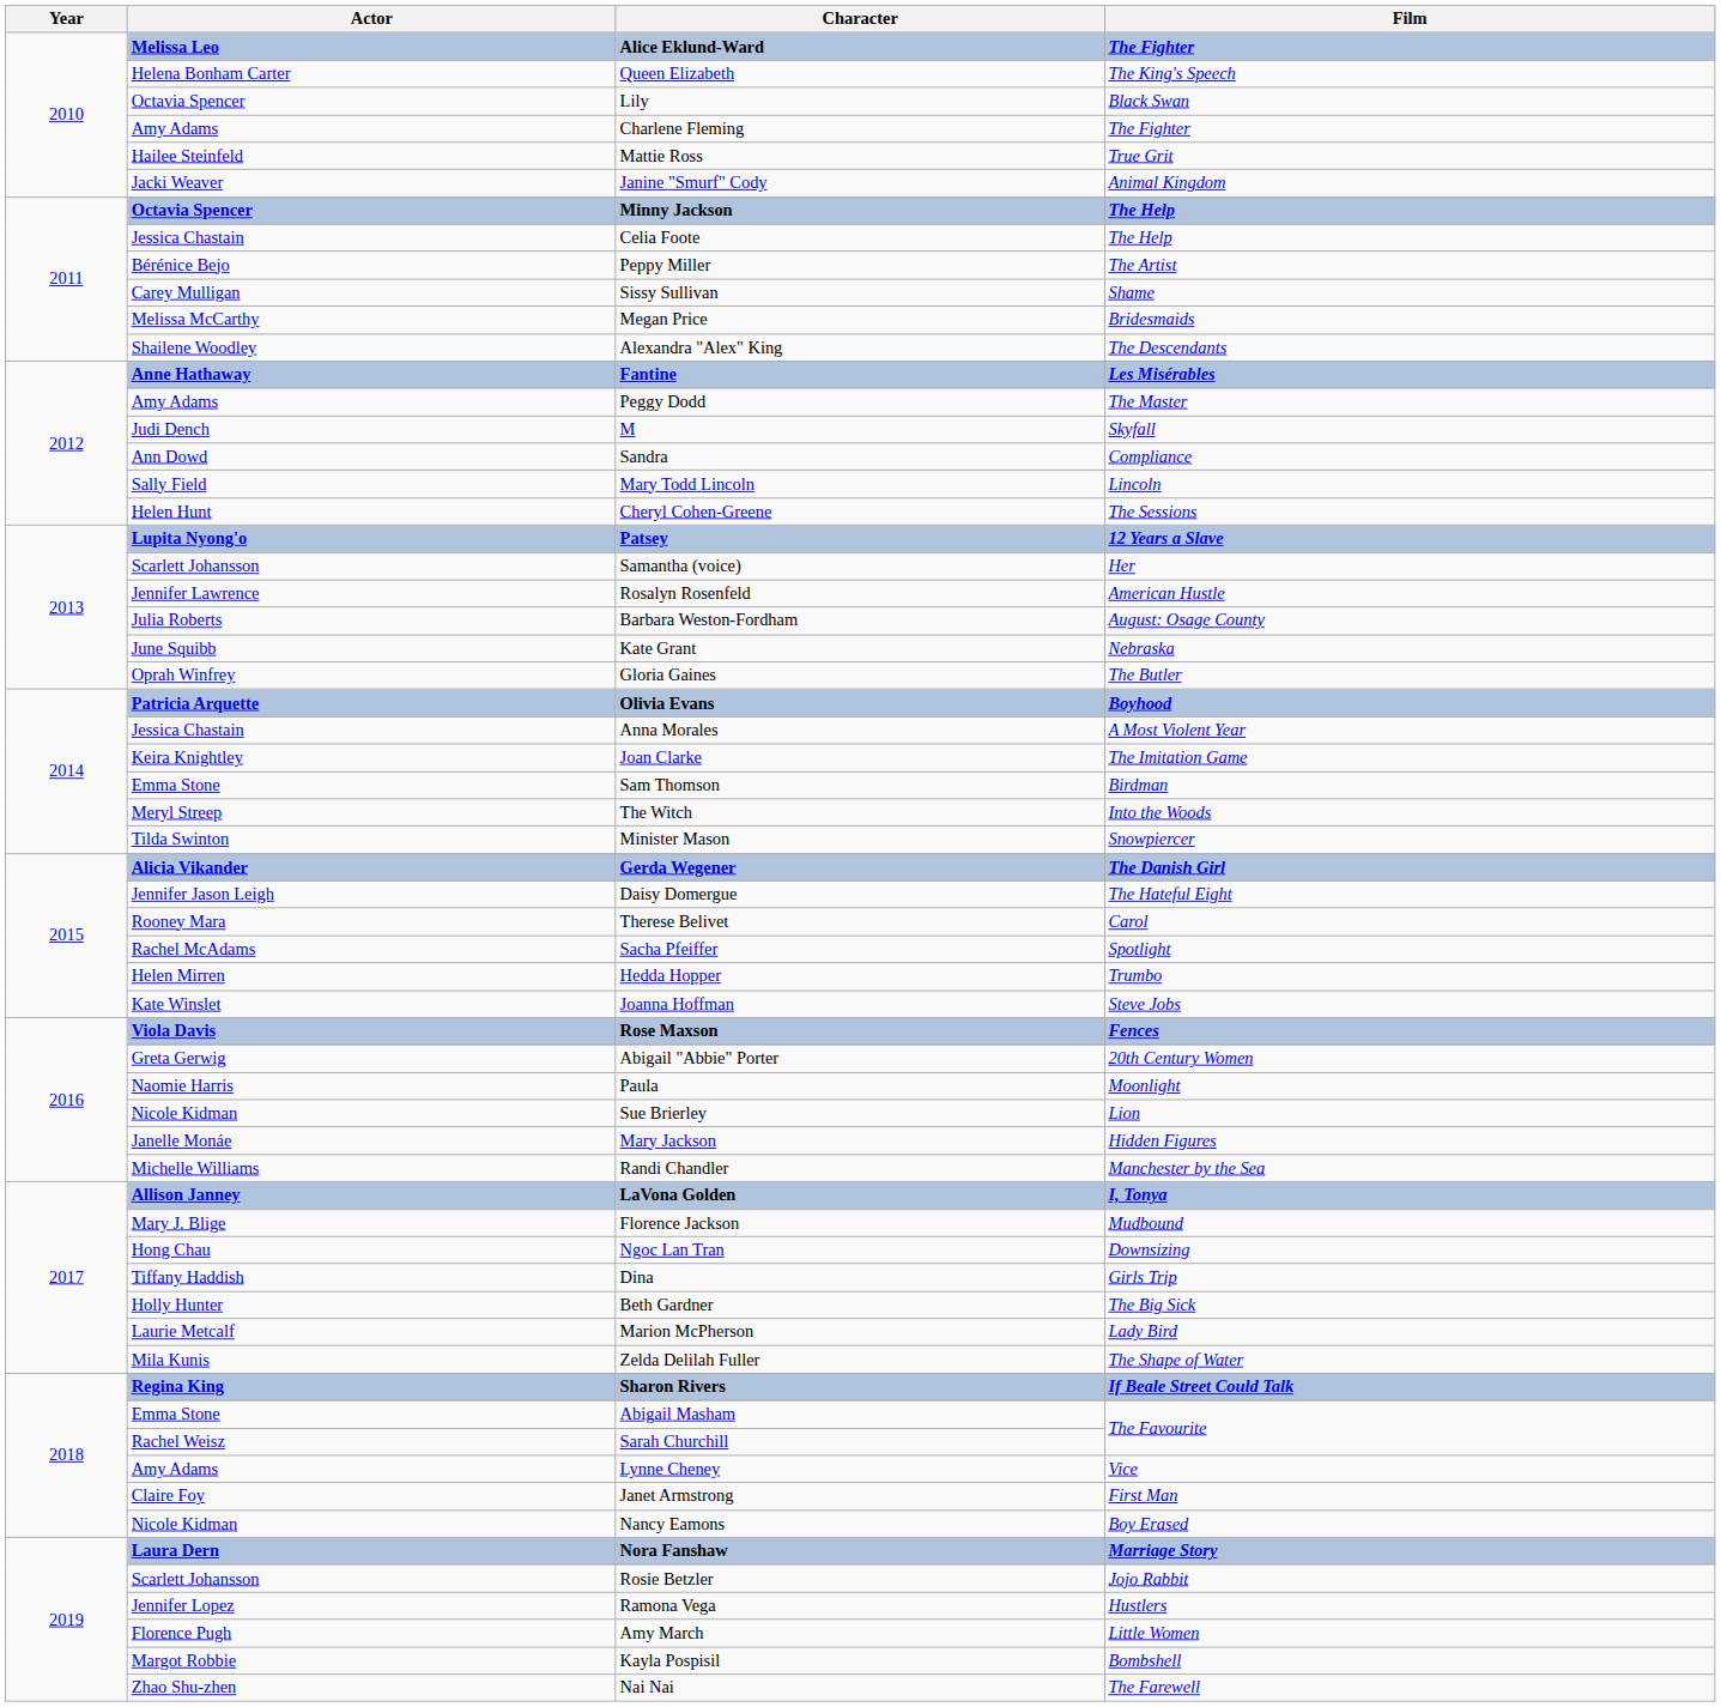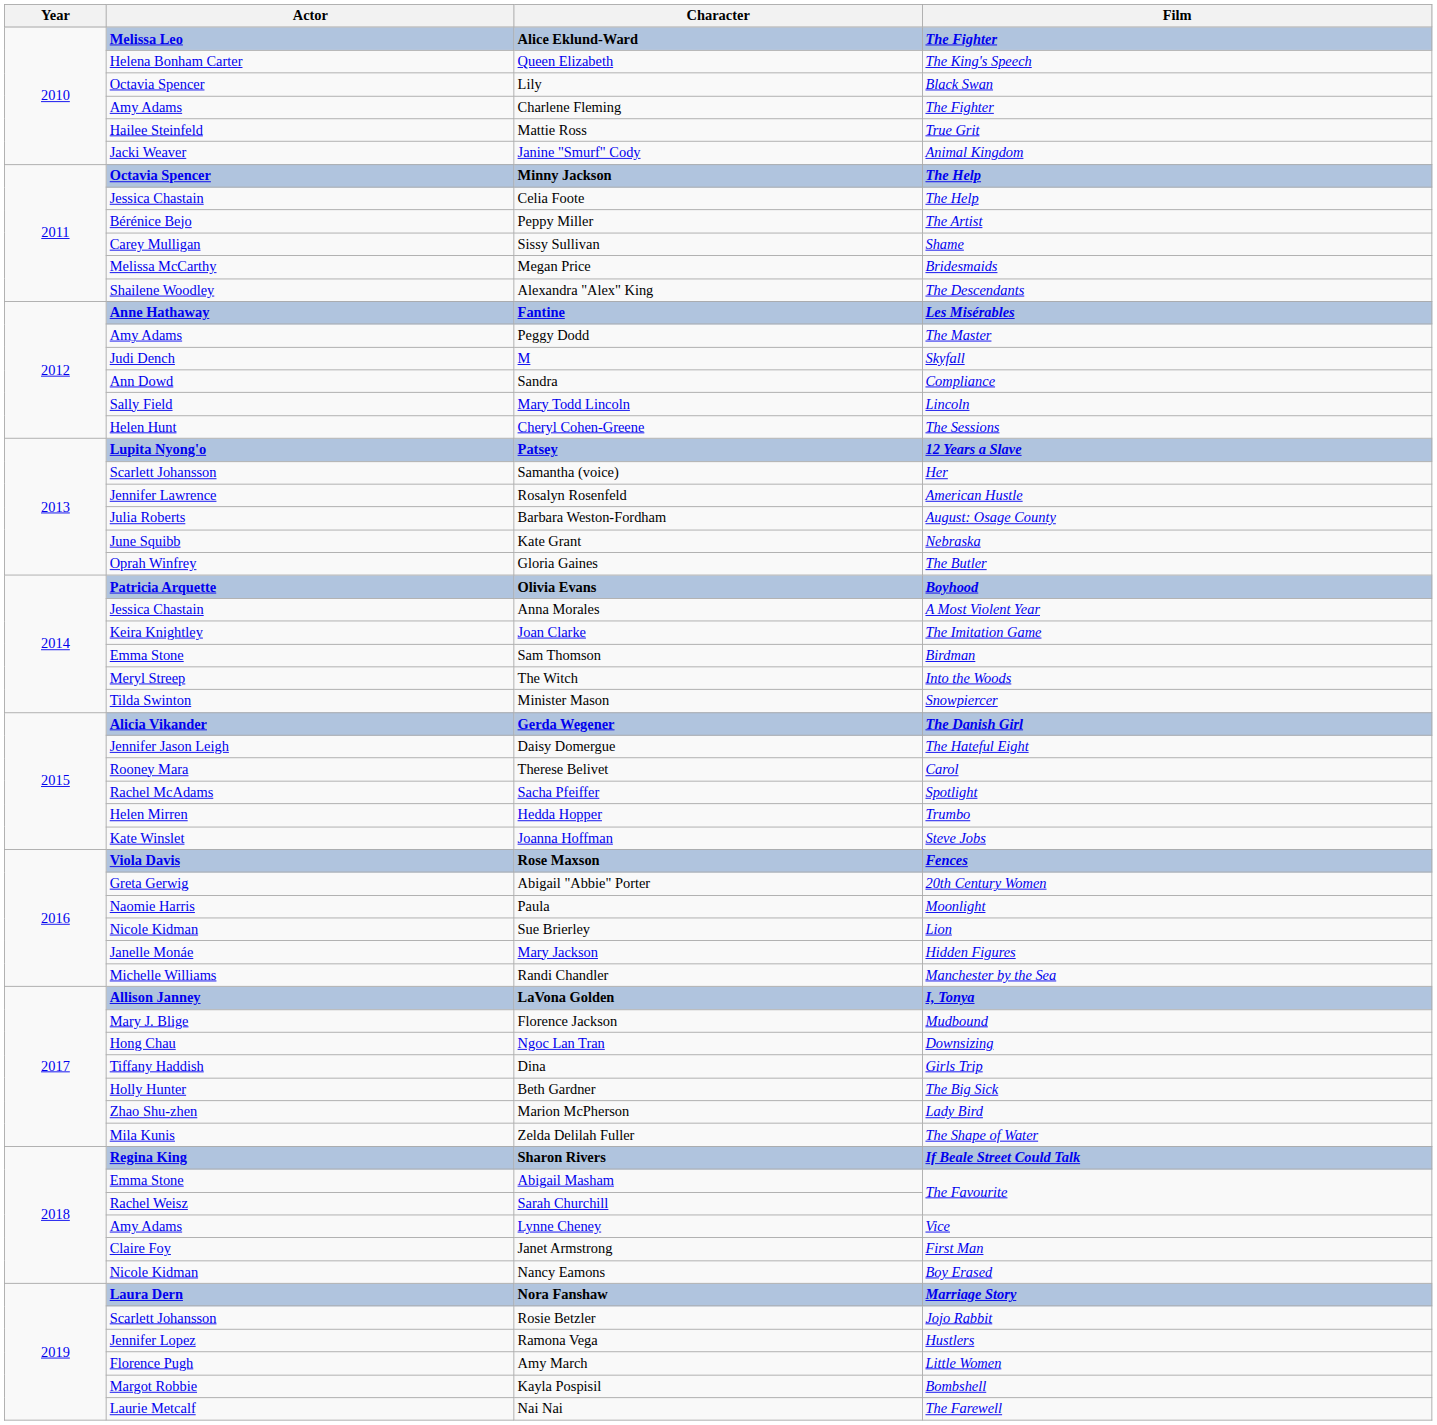 <table class="wikitable" width="80%">
 <tr style="background:#bebebe;">
 <th style="width:5%;">Year</th>
 <th style="width:20%;">Actor</th>
 <th style="width:20%;">Character</th>
 <th style="width:25%;">Film</th>
 </tr>
 <tr>
 <td rowspan="6" style="text-align:center;"><a href='#'>2010</a><br></td>
 <td style="background:#B0C4DE;"><strong><a href='#'>Melissa Leo</a></strong></td>
 <td style="background:#B0C4DE;"><strong>Alice Eklund-Ward</strong></td>
 <td style="background:#B0C4DE;"><strong><em><a href='#'>The Fighter</a></em></strong></td>
 </tr>
 <tr>
 <td><a href='#'>Helena Bonham Carter</a></td>
 <td><a href='#'>Queen Elizabeth</a></td>
 <td><em><a href='#'>The King's Speech</a></em></td>
 </tr>
 <tr>
 <td><a href='#'>Octavia Spencer</a></td>
 <td>Lily</td>
 <td><em><a href='#'>Black Swan</a></em></td>
 </tr>
 <tr>
 <td><a href='#'>Amy Adams</a></td>
 <td>Charlene Fleming</td>
 <td><em><a href='#'>The Fighter</a></em></td>
 </tr>
 <tr>
 <td><a href='#'>Hailee Steinfeld</a></td>
 <td>Mattie Ross</td>
 <td><em><a href='#'>True Grit</a></em></td>
 </tr>
 <tr>
 <td><a href='#'>Jacki Weaver</a></td>
 <td><a href='#'>Janine "Smurf" Cody</a></td>
 <td><em><a href='#'>Animal Kingdom</a></em></td>
 </tr>
 <tr>
 <td rowspan="6" style="text-align:center;"><a href='#'>2011</a><br></td>
 <td style="background:#B0C4DE;"><strong><a href='#'>Octavia Spencer</a></strong></td>
 <td style="background:#B0C4DE;"><strong>Minny Jackson</strong></td>
 <td style="background:#B0C4DE;"><strong><em><a href='#'>The Help</a></em></strong></td>
 </tr>
 <tr>
 <td><a href='#'>Jessica Chastain</a></td>
 <td>Celia Foote</td>
 <td><em><a href='#'>The Help</a></em></td>
 </tr>
 <tr>
 <td><a href='#'>Bérénice Bejo</a></td>
 <td>Peppy Miller</td>
 <td><em><a href='#'>The Artist</a></em></td>
 </tr>
 <tr>
 <td><a href='#'>Carey Mulligan</a></td>
 <td>Sissy Sullivan</td>
 <td><em><a href='#'>Shame</a></em></td>
 </tr>
 <tr>
 <td><a href='#'>Melissa McCarthy</a></td>
 <td>Megan Price</td>
 <td><em><a href='#'>Bridesmaids</a></em></td>
 </tr>
 <tr>
 <td><a href='#'>Shailene Woodley</a></td>
 <td>Alexandra "Alex" King</td>
 <td><em><a href='#'>The Descendants</a></em></td>
 </tr>
 <tr>
 <td rowspan="6" style="text-align:center;"><a href='#'>2012</a><br></td>
 <td style="background:#B0C4DE;"><strong><a href='#'>Anne Hathaway</a></strong></td>
 <td style="background:#B0C4DE;"><strong><a href='#'>Fantine</a></strong></td>
 <td style="background:#B0C4DE;"><strong><em><a href='#'>Les Misérables</a></em></strong></td>
 </tr>
 <tr>
 <td><a href='#'>Amy Adams</a></td>
 <td>Peggy Dodd</td>
 <td><em><a href='#'>The Master</a></em></td>
 </tr>
 <tr>
 <td><a href='#'>Judi Dench</a></td>
 <td><a href='#'>M</a></td>
 <td><em><a href='#'>Skyfall</a></em></td>
 </tr>
 <tr>
 <td><a href='#'>Ann Dowd</a></td>
 <td>Sandra</td>
 <td><em><a href='#'>Compliance</a></em></td>
 </tr>
 <tr>
 <td><a href='#'>Sally Field</a></td>
 <td><a href='#'>Mary Todd Lincoln</a></td>
 <td><em><a href='#'>Lincoln</a></em></td>
 </tr>
 <tr>
 <td><a href='#'>Helen Hunt</a></td>
 <td><a href='#'>Cheryl Cohen-Greene</a></td>
 <td><em><a href='#'>The Sessions</a></em></td>
 </tr>
 <tr>
 <td rowspan="6" style="text-align:center;"><a href='#'>2013</a><br></td>
 <td style="background:#B0C4DE;"><strong><a href='#'>Lupita Nyong'o</a></strong></td>
 <td style="background:#B0C4DE;"><strong><a href='#'>Patsey</a></strong></td>
 <td style="background:#B0C4DE;"><strong><em><a href='#'>12 Years a Slave</a></em></strong></td>
 </tr>
 <tr>
 <td><a href='#'>Scarlett Johansson</a></td>
 <td>Samantha (voice)</td>
 <td><em><a href='#'>Her</a></em></td>
 </tr>
 <tr>
 <td><a href='#'>Jennifer Lawrence</a></td>
 <td>Rosalyn Rosenfeld</td>
 <td><em><a href='#'>American Hustle</a></em></td>
 </tr>
 <tr>
 <td><a href='#'>Julia Roberts</a></td>
 <td>Barbara Weston-Fordham</td>
 <td><em><a href='#'>August: Osage County</a></em></td>
 </tr>
 <tr>
 <td><a href='#'>June Squibb</a></td>
 <td>Kate Grant</td>
 <td><em><a href='#'>Nebraska</a></em></td>
 </tr>
 <tr>
 <td><a href='#'>Oprah Winfrey</a></td>
 <td>Gloria Gaines</td>
 <td><em><a href='#'>The Butler</a></em></td>
 </tr>
 <tr>
 <td rowspan="6" style="text-align:center;"><a href='#'>2014</a><br></td>
 <td style="background:#B0C4DE;"><strong><a href='#'>Patricia Arquette</a></strong></td>
 <td style="background:#B0C4DE;"><strong>Olivia Evans</strong></td>
 <td style="background:#B0C4DE;"><strong><em><a href='#'>Boyhood</a></em></strong></td>
 </tr>
 <tr>
 <td><a href='#'>Jessica Chastain</a></td>
 <td>Anna Morales</td>
 <td><em><a href='#'>A Most Violent Year</a></em></td>
 </tr>
 <tr>
 <td><a href='#'>Keira Knightley</a></td>
 <td><a href='#'>Joan Clarke</a></td>
 <td><em><a href='#'>The Imitation Game</a></em></td>
 </tr>
 <tr>
 <td><a href='#'>Emma Stone</a></td>
 <td>Sam Thomson</td>
 <td><em><a href='#'>Birdman</a></em></td>
 </tr>
 <tr>
 <td><a href='#'>Meryl Streep</a></td>
 <td>The Witch</td>
 <td><em><a href='#'>Into the Woods</a></em></td>
 </tr>
 <tr>
 <td><a href='#'>Tilda Swinton</a></td>
 <td>Minister Mason</td>
 <td><em><a href='#'>Snowpiercer</a></em></td>
 </tr>
 <tr>
 <td rowspan="6" style="text-align:center;"><a href='#'>2015</a><br></td>
 <td style="background:#B0C4DE;"><strong><a href='#'>Alicia Vikander</a></strong></td>
 <td style="background:#B0C4DE;"><strong><a href='#'>Gerda Wegener</a></strong></td>
 <td style="background:#B0C4DE;"><strong><em><a href='#'>The Danish Girl</a></em></strong></td>
 </tr>
 <tr>
 <td><a href='#'>Jennifer Jason Leigh</a></td>
 <td>Daisy Domergue</td>
 <td><em><a href='#'>The Hateful Eight</a></em></td>
 </tr>
 <tr>
 <td><a href='#'>Rooney Mara</a></td>
 <td>Therese Belivet</td>
 <td><em><a href='#'>Carol</a></em></td>
 </tr>
 <tr>
 <td><a href='#'>Rachel McAdams</a></td>
 <td><a href='#'>Sacha Pfeiffer</a></td>
 <td><em><a href='#'>Spotlight</a></em></td>
 </tr>
 <tr>
 <td><a href='#'>Helen Mirren</a></td>
 <td><a href='#'>Hedda Hopper</a></td>
 <td><em><a href='#'>Trumbo</a></em></td>
 </tr>
 <tr>
 <td><a href='#'>Kate Winslet</a></td>
 <td><a href='#'>Joanna Hoffman</a></td>
 <td><em><a href='#'>Steve Jobs</a></em></td>
 </tr>
 <tr>
 <td rowspan="6" style="text-align:center;"><a href='#'>2016</a><br></td>
 <td style="background:#B0C4DE;"><strong><a href='#'>Viola Davis</a></strong></td>
 <td style="background:#B0C4DE;"><strong>Rose Maxson</strong></td>
 <td style="background:#B0C4DE;"><strong><em><a href='#'>Fences</a></em></strong></td>
 </tr>
 <tr>
 <td><a href='#'>Greta Gerwig</a></td>
 <td>Abigail "Abbie" Porter</td>
 <td><em><a href='#'>20th Century Women</a></em></td>
 </tr>
 <tr>
 <td><a href='#'>Naomie Harris</a></td>
 <td>Paula</td>
 <td><em><a href='#'>Moonlight</a></em></td>
 </tr>
 <tr>
 <td><a href='#'>Nicole Kidman</a></td>
 <td>Sue Brierley</td>
 <td><em><a href='#'>Lion</a></em></td>
 </tr>
 <tr>
 <td><a href='#'>Janelle Monáe</a></td>
 <td><a href='#'>Mary Jackson</a></td>
 <td><em><a href='#'>Hidden Figures</a></em></td>
 </tr>
 <tr>
 <td><a href='#'>Michelle Williams</a></td>
 <td>Randi Chandler</td>
 <td><em><a href='#'>Manchester by the Sea</a></em></td>
 </tr>
 <tr>
 <td rowspan="7" style="text-align:center;"><a href='#'>2017</a><br></td>
 <td style="background:#B0C4DE;"><strong><a href='#'>Allison Janney</a></strong></td>
 <td style="background:#B0C4DE;"><strong>LaVona Golden</strong></td>
 <td style="background:#B0C4DE;"><strong><em><a href='#'>I, Tonya</a></em></strong></td>
 </tr>
 <tr>
 <td><a href='#'>Mary J. Blige</a></td>
 <td>Florence Jackson</td>
 <td><em><a href='#'>Mudbound</a></em></td>
 </tr>
 <tr>
 <td><a href='#'>Hong Chau</a></td>
 <td><a href='#'>Ngoc Lan Tran</a></td>
 <td><em><a href='#'>Downsizing</a></em></td>
 </tr>
 <tr>
 <td><a href='#'>Tiffany Haddish</a></td>
 <td>Dina</td>
 <td><em><a href='#'>Girls Trip</a></em></td>
 </tr>
 <tr>
 <td><a href='#'>Holly Hunter</a></td>
 <td>Beth Gardner</td>
 <td><em><a href='#'>The Big Sick</a></em></td>
 </tr>
 <tr>
-<td><a href='#'>Laurie Metcalf</a></td>
+<td><a href='#'>Zhao Shu-zhen</a></td>
 <td>Marion McPherson</td>
 <td><em><a href='#'>Lady Bird</a></em></td>
 </tr>
 <tr>
 <td><a href='#'>Mila Kunis</a></td>
 <td>Zelda Delilah Fuller</td>
 <td><em><a href='#'>The Shape of Water</a></em></td>
 </tr>
 <tr>
 <td rowspan="6" style="text-align:center;"><a href='#'>2018</a><br></td>
 <td style="background:#B0C4DE;"><strong><a href='#'>Regina King</a></strong></td>
 <td style="background:#B0C4DE;"><strong>Sharon Rivers</strong></td>
 <td style="background:#B0C4DE;"><strong><em><a href='#'>If Beale Street Could Talk</a></em></strong></td>
 </tr>
 <tr>
 <td><a href='#'>Emma Stone</a></td>
 <td><a href='#'>Abigail Masham</a></td>
 <td rowspan="2"><em><a href='#'>The Favourite</a></em></td>
 </tr>
 <tr>
 <td><a href='#'>Rachel Weisz</a></td>
 <td><a href='#'>Sarah Churchill</a></td>
 </tr>
 <tr>
 <td><a href='#'>Amy Adams</a></td>
 <td><a href='#'>Lynne Cheney</a></td>
 <td><em><a href='#'>Vice</a></em></td>
 </tr>
 <tr>
 <td><a href='#'>Claire Foy</a></td>
 <td>Janet Armstrong</td>
 <td><em><a href='#'>First Man</a></em></td>
 </tr>
 <tr>
 <td><a href='#'>Nicole Kidman</a></td>
 <td>Nancy Eamons</td>
 <td><em><a href='#'>Boy Erased</a></em></td>
 </tr>
 <tr>
 <td rowspan="6" style="text-align:center;"><a href='#'>2019</a><br></td>
 <td style="background:#B0C4DE;"><strong><a href='#'>Laura Dern</a></strong></td>
 <td style="background:#B0C4DE;"><strong>Nora Fanshaw</strong></td>
 <td style="background:#B0C4DE;"><strong><em><a href='#'>Marriage Story</a></em></strong></td>
 </tr>
 <tr>
 <td><a href='#'>Scarlett Johansson</a></td>
 <td>Rosie Betzler</td>
 <td><em><a href='#'>Jojo Rabbit</a></em></td>
 </tr>
 <tr>
 <td><a href='#'>Jennifer Lopez</a></td>
 <td>Ramona Vega</td>
 <td><em><a href='#'>Hustlers</a></em></td>
 </tr>
 <tr>
 <td><a href='#'>Florence Pugh</a></td>
 <td>Amy March</td>
 <td><em><a href='#'>Little Women</a></em></td>
 </tr>
 <tr>
 <td><a href='#'>Margot Robbie</a></td>
 <td>Kayla Pospisil</td>
 <td><em><a href='#'>Bombshell</a></em></td>
 </tr>
 <tr>
-<td><a href='#'>Zhao Shu-zhen</a></td>
+<td><a href='#'>Laurie Metcalf</a></td>
 <td>Nai Nai</td>
 <td><em><a href='#'>The Farewell</a></em></td>
 </tr>
 </table>
